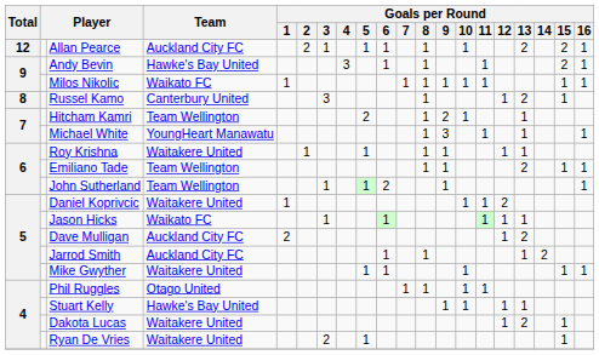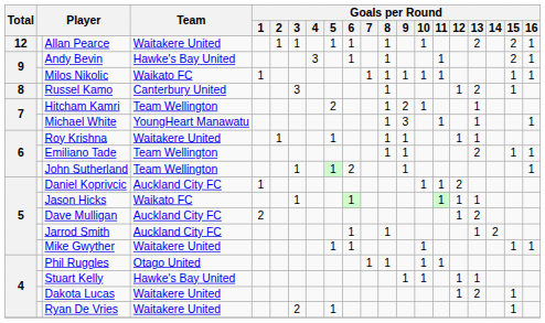 <table class="wikitable" style="text-align:center; line-height: 90%; font-size:90%;">
 <tr>
 <th rowspan=2>Total</th>
 <th rowspan=2 colspan=2>Player</th>
 <th rowspan=2>Team</th>
 <th colspan=27>Goals per Round</th>
 </tr>
 <tr>
 <th> 1 </th>
 <th> 2 </th>
 <th> 3 </th>
 <th> 4 </th>
 <th> 5 </th>
 <th> 6 </th>
 <th> 7 </th>
 <th> 8 </th>
 <th> 9 </th>
 <th>10</th>
 <th>11</th>
 <th>12</th>
 <th>13</th>
 <th>14</th>
 <th>15</th>
 <th>16</th>
 </tr>
 <tr>
 <th rowspan="1">12</th>
 <td></td>
 <td style="text-align:left;"><a href='#'>Allan Pearce</a></td>
-<td style="text-align:left;"> <a href='#'>Auckland City FC</a></td>
+<td style="text-align:left;"> <a href='#'>Waitakere United</a></td>
 <td></td>
-<td>2</td>
+<td>1</td>
 <td>1</td>
 <td></td>
 <td>1</td>
 <td>1</td>
 <td></td>
 <td>1</td>
 <td></td>
 <td>1</td>
 <td></td>
 <td></td>
 <td>2</td>
 <td></td>
 <td>2</td>
 <td>1</td>
 </tr>
 <tr>
 <th rowspan="2">9</th>
 <td></td>
 <td style="text-align:left;"><a href='#'>Andy Bevin</a></td>
 <td style="text-align:left;"> <a href='#'>Hawke's Bay United</a></td>
 <td></td>
 <td></td>
 <td></td>
 <td>3</td>
 <td></td>
 <td>1</td>
 <td></td>
 <td>1</td>
 <td></td>
 <td></td>
 <td>1</td>
 <td></td>
 <td></td>
 <td></td>
 <td>2</td>
 <td>1</td>
 </tr>
 <tr>
 <td></td>
 <td style="text-align:left;"><a href='#'>Milos Nikolic</a></td>
 <td style="text-align:left;"> <a href='#'>Waikato FC</a></td>
 <td>1</td>
 <td></td>
 <td></td>
 <td></td>
 <td></td>
 <td></td>
 <td>1</td>
 <td>1</td>
 <td>1</td>
 <td>1</td>
 <td>1</td>
 <td></td>
 <td></td>
 <td></td>
 <td>1</td>
 <td>1</td>
 </tr>
 <tr>
 <th rowspan="1">8</th>
 <td></td>
 <td style="text-align:left;"><a href='#'>Russel Kamo</a></td>
 <td style="text-align:left;"> <a href='#'>Canterbury United</a></td>
 <td></td>
 <td></td>
 <td>3</td>
 <td></td>
 <td></td>
 <td></td>
 <td></td>
 <td>1</td>
 <td></td>
 <td></td>
 <td></td>
 <td>1</td>
 <td>2</td>
 <td></td>
 <td>1</td>
 <td></td>
 </tr>
 <tr>
 <th rowspan="2">7</th>
 <td></td>
 <td style="text-align:left;"><a href='#'>Hitcham Kamri</a></td>
 <td style="text-align:left;"> <a href='#'>Team Wellington</a></td>
 <td></td>
 <td></td>
 <td></td>
 <td></td>
 <td>2</td>
 <td></td>
 <td></td>
 <td>1</td>
 <td>2</td>
 <td>1</td>
 <td></td>
 <td></td>
 <td>1</td>
 <td></td>
 <td></td>
 <td></td>
 </tr>
 <tr>
 <td></td>
 <td style="text-align:left;"><a href='#'>Michael White</a></td>
 <td style="text-align:left;"> <a href='#'>YoungHeart Manawatu</a></td>
 <td></td>
 <td></td>
 <td></td>
 <td></td>
 <td></td>
 <td></td>
 <td></td>
 <td>1</td>
 <td>3</td>
 <td></td>
 <td>1</td>
 <td></td>
 <td>1</td>
 <td></td>
 <td></td>
 <td>1</td>
 </tr>
 <tr>
 <th rowspan="3">6</th>
 <td></td>
 <td style="text-align:left;"><a href='#'>Roy Krishna</a></td>
 <td style="text-align:left;"> <a href='#'>Waitakere United</a></td>
 <td></td>
 <td>1</td>
 <td></td>
 <td></td>
 <td>1</td>
 <td></td>
 <td></td>
 <td>1</td>
 <td>1</td>
 <td></td>
 <td></td>
 <td>1</td>
 <td>1</td>
 <td></td>
 <td></td>
 <td></td>
 </tr>
 <tr>
 <td></td>
 <td style="text-align:left;"><a href='#'>Emiliano Tade</a></td>
 <td style="text-align:left;"> <a href='#'>Team Wellington</a></td>
 <td></td>
 <td></td>
 <td></td>
 <td></td>
 <td></td>
 <td></td>
 <td></td>
 <td>1</td>
 <td>1</td>
 <td></td>
 <td></td>
 <td></td>
 <td>2</td>
 <td></td>
 <td>1</td>
 <td>1</td>
 </tr>
 <tr>
 <td></td>
 <td style="text-align:left;"><a href='#'>John Sutherland</a></td>
 <td style="text-align:left;"> <a href='#'>Team Wellington</a></td>
 <td></td>
 <td></td>
 <td>1</td>
 <td></td>
 <td style="background:#ccffcc;">1</td>
 <td>2</td>
 <td></td>
 <td></td>
 <td>1</td>
 <td></td>
 <td></td>
 <td></td>
 <td></td>
 <td></td>
 <td></td>
 <td>1</td>
 </tr>
 <tr>
 <th rowspan="5">5</th>
 <td></td>
 <td style="text-align:left;"><a href='#'>Daniel Koprivcic</a></td>
-<td style="text-align:left;"> <a href='#'>Waitakere United</a></td>
+<td style="text-align:left;"> <a href='#'>Auckland City FC</a></td>
 <td>1</td>
 <td></td>
 <td></td>
 <td></td>
 <td></td>
 <td></td>
 <td></td>
 <td></td>
 <td></td>
 <td>1</td>
 <td>1</td>
 <td>2</td>
 <td></td>
 <td></td>
 <td></td>
 <td></td>
 </tr>
 <tr>
 <td></td>
 <td style="text-align:left;"><a href='#'>Jason Hicks</a></td>
 <td style="text-align:left;"> <a href='#'>Waikato FC</a></td>
 <td></td>
 <td></td>
 <td>1</td>
 <td></td>
 <td></td>
 <td style="background:#ccffcc;">1</td>
 <td></td>
 <td></td>
 <td></td>
 <td></td>
 <td style="background:#ccffcc;">1</td>
 <td>1</td>
 <td>1</td>
 <td></td>
 <td></td>
 <td></td>
 </tr>
 <tr>
 <td></td>
 <td style="text-align:left;"><a href='#'>Dave Mulligan</a></td>
 <td style="text-align:left;"> <a href='#'>Auckland City FC</a></td>
 <td>2</td>
 <td></td>
 <td></td>
 <td></td>
 <td></td>
 <td></td>
 <td></td>
 <td></td>
 <td></td>
 <td></td>
 <td></td>
 <td>1</td>
 <td>2</td>
 <td></td>
 <td></td>
 <td></td>
 </tr>
 <tr>
 <td></td>
 <td style="text-align:left;"><a href='#'>Jarrod Smith</a></td>
 <td style="text-align:left;"> <a href='#'>Auckland City FC</a></td>
 <td></td>
 <td></td>
 <td></td>
 <td></td>
 <td></td>
 <td>1</td>
 <td></td>
 <td>1</td>
 <td></td>
 <td></td>
 <td></td>
 <td></td>
 <td>1</td>
 <td>2</td>
 <td></td>
 <td></td>
 </tr>
 <tr>
 <td></td>
 <td style="text-align:left;"><a href='#'>Mike Gwyther</a></td>
 <td style="text-align:left;"> <a href='#'>Waitakere United</a></td>
 <td></td>
 <td></td>
 <td></td>
 <td></td>
 <td>1</td>
 <td>1</td>
 <td></td>
 <td></td>
 <td></td>
 <td>1</td>
 <td></td>
 <td></td>
 <td></td>
 <td></td>
 <td>1</td>
 <td>1</td>
 </tr>
 <tr>
 <th rowspan="4">4</th>
 <td></td>
 <td style="text-align:left;"><a href='#'>Phil Ruggles</a></td>
 <td style="text-align:left;"> <a href='#'>Otago United</a></td>
 <td></td>
 <td></td>
 <td></td>
 <td></td>
 <td></td>
 <td></td>
 <td>1</td>
 <td>1</td>
 <td></td>
 <td>1</td>
 <td>1</td>
 <td></td>
 <td></td>
 <td></td>
 <td></td>
 <td></td>
 </tr>
 <tr>
 <td></td>
 <td style="text-align:left;"><a href='#'>Stuart Kelly</a></td>
 <td style="text-align:left;"> <a href='#'>Hawke's Bay United</a></td>
 <td></td>
 <td></td>
 <td></td>
 <td></td>
 <td></td>
 <td></td>
 <td></td>
 <td></td>
 <td>1</td>
 <td>1</td>
 <td></td>
 <td>1</td>
 <td>1</td>
 <td></td>
 <td></td>
 <td></td>
 </tr>
 <tr>
 <td></td>
 <td style="text-align:left;"><a href='#'>Dakota Lucas</a></td>
 <td style="text-align:left;"> <a href='#'>Waitakere United</a></td>
 <td></td>
 <td></td>
 <td></td>
 <td></td>
 <td></td>
 <td></td>
 <td></td>
 <td></td>
 <td></td>
 <td></td>
 <td></td>
 <td>1</td>
 <td>2</td>
 <td></td>
 <td>1</td>
 <td></td>
 </tr>
 <tr>
 <td></td>
 <td style="text-align:left;"><a href='#'>Ryan De Vries</a></td>
 <td style="text-align:left;"> <a href='#'>Waitakere United</a></td>
 <td></td>
 <td></td>
 <td>2</td>
 <td></td>
 <td>1</td>
 <td></td>
 <td></td>
 <td></td>
 <td></td>
 <td></td>
 <td></td>
 <td></td>
 <td></td>
 <td></td>
 <td>1</td>
 <td></td>
 </tr>
 <tr>
 </tr>
 </table>
